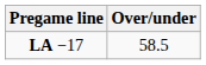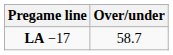 <table class="wikitable">
 <tr align="center">
 <th style=>Pregame line</th>
 <th style=>Over/under</th>
 </tr>
 <tr align="center">
 <td><strong>LA</strong> −17</td>
-<td>58.5 </td>
+<td>58.7 </td>
 </tr>
 </table>
